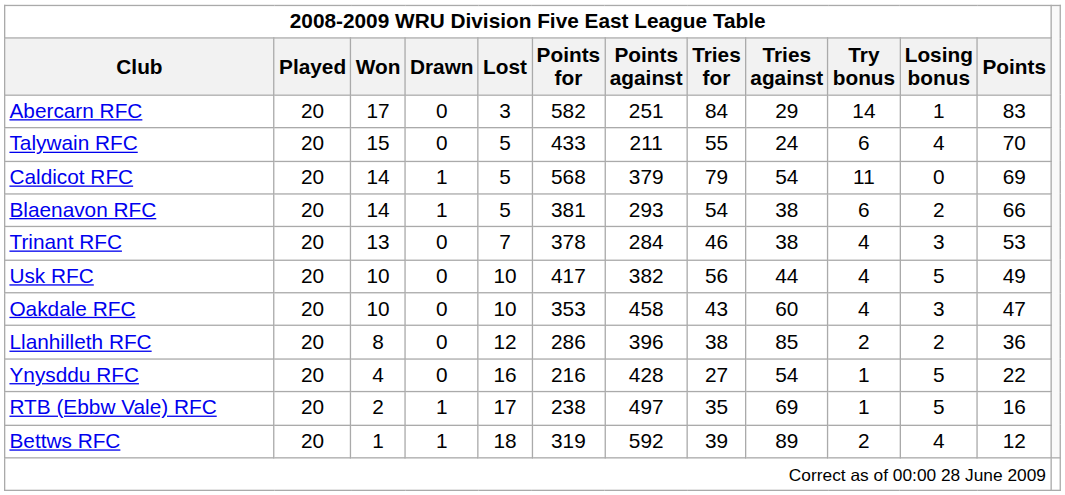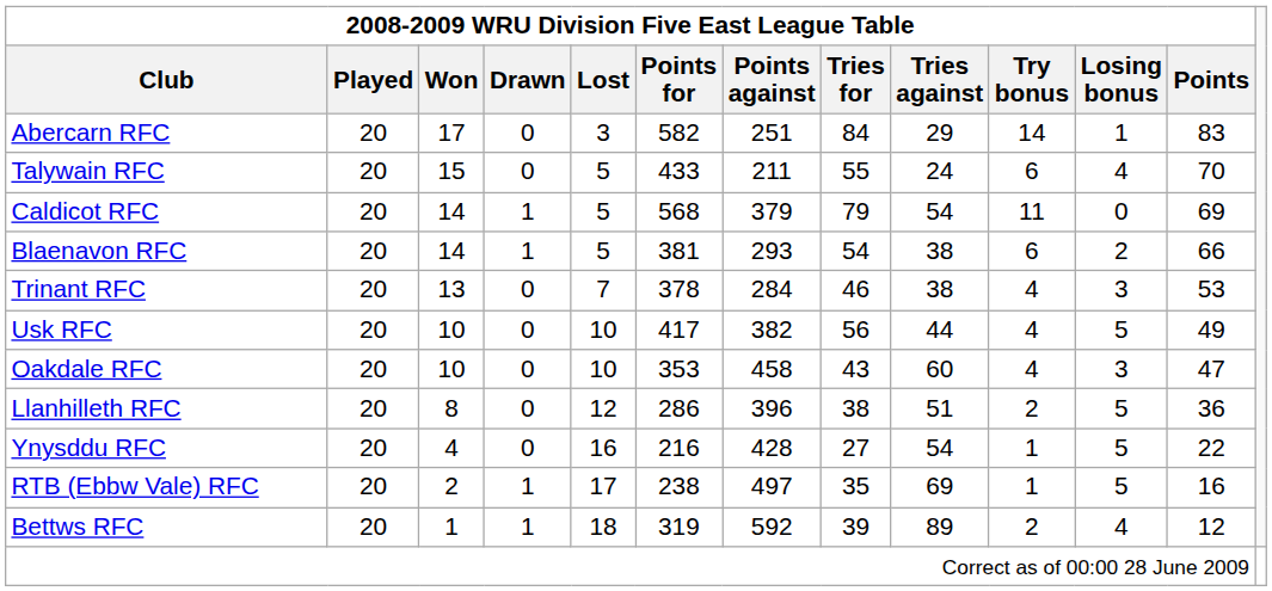 <table class="wikitable" style="float:left; margin-right:15px; text-align: center;">
 <tr>
 <td colspan="12" bgcolor="#FFFFFF" cellpadding="0" cellspacing="0"><strong>2008-2009 WRU Division Five East League Table</strong></td>
 </tr>
 <tr>
 <th bgcolor="#efefef" width="200">Club</th>
 <th bgcolor="#efefef" width="20">Played</th>
 <th bgcolor="#efefef" width="20">Won</th>
 <th bgcolor="#efefef" width="20">Drawn</th>
 <th bgcolor="#efefef" width="20">Lost</th>
 <th bgcolor="#efefef" width="20">Points for</th>
 <th bgcolor="#efefef" width="20">Points against</th>
 <th bgcolor="#efefef" width="20">Tries for</th>
 <th bgcolor="#efefef" width="20">Tries against</th>
 <th bgcolor="#efefef" width="20">Try bonus</th>
 <th bgcolor="#efefef" width="20">Losing bonus</th>
 <th bgcolor="#efefef" width="20">Points</th>
 </tr>
 <tr bgcolor=#ffffff align=center>
 <td align=left><a href='#'>Abercarn RFC</a></td>
 <td>20</td>
 <td>17</td>
 <td>0</td>
 <td>3</td>
 <td>582</td>
 <td>251</td>
 <td>84</td>
 <td>29</td>
 <td>14</td>
 <td>1</td>
 <td>83</td>
 </tr>
 <tr bgcolor=#ffffff align=center>
 <td align=left><a href='#'>Talywain RFC</a></td>
 <td>20</td>
 <td>15</td>
 <td>0</td>
 <td>5</td>
 <td>433</td>
 <td>211</td>
 <td>55</td>
 <td>24</td>
 <td>6</td>
 <td>4</td>
 <td>70</td>
 </tr>
 <tr bgcolor=#ffffff align=center>
 <td align=left><a href='#'>Caldicot RFC</a></td>
 <td>20</td>
 <td>14</td>
 <td>1</td>
 <td>5</td>
 <td>568</td>
 <td>379</td>
 <td>79</td>
 <td>54</td>
 <td>11</td>
 <td>0</td>
 <td>69</td>
 </tr>
 <tr bgcolor=#ffffff align=center>
 <td align=left><a href='#'>Blaenavon RFC</a></td>
 <td>20</td>
 <td>14</td>
 <td>1</td>
 <td>5</td>
 <td>381</td>
 <td>293</td>
 <td>54</td>
 <td>38</td>
 <td>6</td>
 <td>2</td>
 <td>66</td>
 </tr>
 <tr bgcolor=#ffffff align=center>
 <td align=left><a href='#'>Trinant RFC</a></td>
 <td>20</td>
 <td>13</td>
 <td>0</td>
 <td>7</td>
 <td>378</td>
 <td>284</td>
 <td>46</td>
 <td>38</td>
 <td>4</td>
 <td>3</td>
 <td>53</td>
 </tr>
 <tr bgcolor=#ffffff align=center>
 <td align=left><a href='#'>Usk RFC</a></td>
 <td>20</td>
 <td>10</td>
 <td>0</td>
 <td>10</td>
 <td>417</td>
 <td>382</td>
 <td>56</td>
 <td>44</td>
 <td>4</td>
 <td>5</td>
 <td>49</td>
 </tr>
 <tr bgcolor=#ffffff align=center>
 <td align=left><a href='#'>Oakdale RFC</a></td>
 <td>20</td>
 <td>10</td>
 <td>0</td>
 <td>10</td>
 <td>353</td>
 <td>458</td>
 <td>43</td>
 <td>60</td>
 <td>4</td>
 <td>3</td>
 <td>47</td>
 </tr>
 <tr bgcolor=#ffffff align=center>
 <td align=left><a href='#'>Llanhilleth RFC</a></td>
 <td>20</td>
 <td>8</td>
 <td>0</td>
 <td>12</td>
 <td>286</td>
 <td>396</td>
 <td>38</td>
-<td>85</td>
+<td>51</td>
 <td>2</td>
-<td>2</td>
+<td>5</td>
 <td>36</td>
 </tr>
 <tr bgcolor=#ffffff align=center>
 <td align=left><a href='#'>Ynysddu RFC</a></td>
 <td>20</td>
 <td>4</td>
 <td>0</td>
 <td>16</td>
 <td>216</td>
 <td>428</td>
 <td>27</td>
 <td>54</td>
 <td>1</td>
 <td>5</td>
 <td>22</td>
 </tr>
 <tr bgcolor=#ffffff align=center>
 <td align=left><a href='#'>RTB (Ebbw Vale) RFC</a></td>
 <td>20</td>
 <td>2</td>
 <td>1</td>
 <td>17</td>
 <td>238</td>
 <td>497</td>
 <td>35</td>
 <td>69</td>
 <td>1</td>
 <td>5</td>
 <td>16</td>
 </tr>
 <tr bgcolor=#ffffff align=center>
 <td align=left><a href='#'>Bettws RFC</a></td>
 <td>20</td>
 <td>1</td>
 <td>1</td>
 <td>18</td>
 <td>319</td>
 <td>592</td>
 <td>39</td>
 <td>89</td>
 <td>2</td>
 <td>4</td>
 <td>12</td>
 </tr>
 <tr bgcolor=#ffffff align=center>
 <td colspan="12" align="right" bgcolor="#FFFFFF" cellpadding="0" cellspacing="0"><small>Correct as of 00:00 28 June 2009</small></td>
 <td></td>
 </tr>
 </table>
